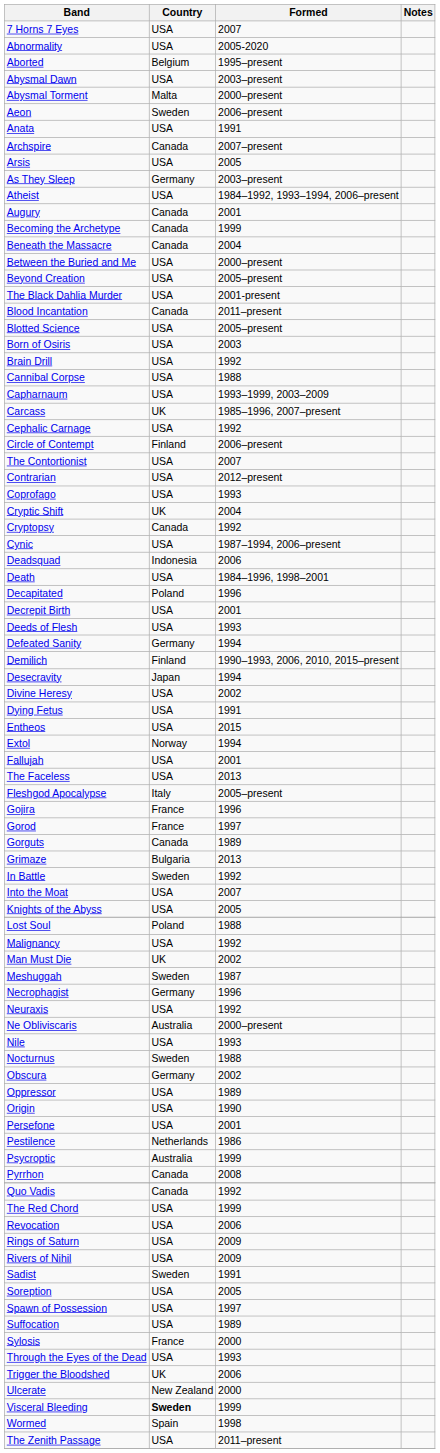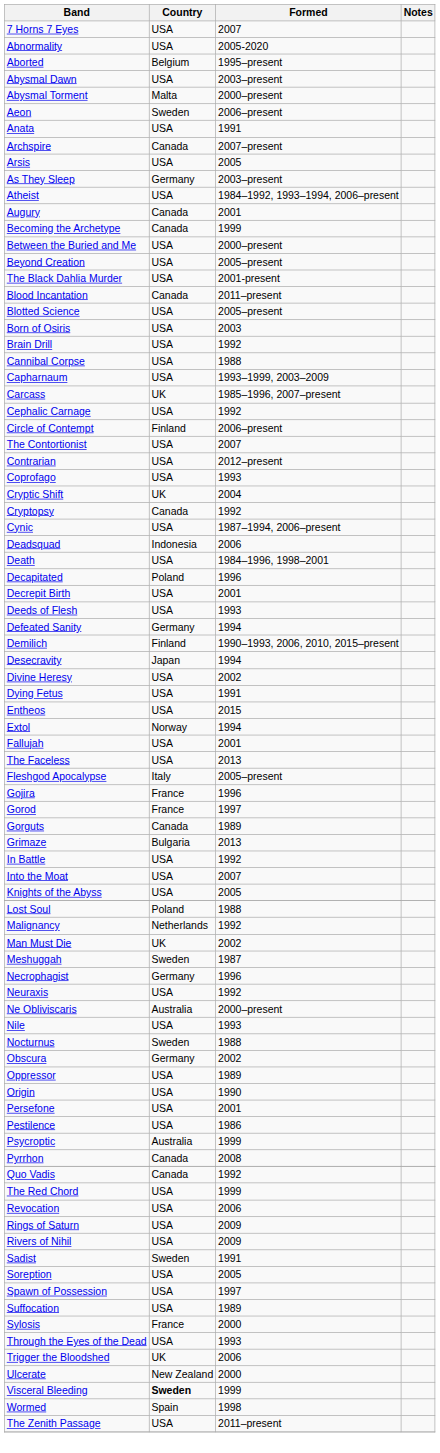 <table class="wikitable sortable" style="font-size: 95%">
 <tr>
 <th>Band</th>
 <th>Country</th>
 <th>Formed</th>
 <th class=unsortable>Notes</th>
 </tr>
 <tr>
 <td><a href='#'>7 Horns 7 Eyes</a></td>
 <td>USA</td>
 <td>2007</td>
 <td></td>
 </tr>
 <tr>
 <td><a href='#'>Abnormality</a></td>
 <td>USA</td>
 <td>2005-2020</td>
 <td></td>
 </tr>
 <tr>
 <td><a href='#'>Aborted</a></td>
 <td>Belgium</td>
 <td>1995–present</td>
 <td></td>
 </tr>
 <tr>
 <td><a href='#'>Abysmal Dawn</a></td>
 <td>USA</td>
 <td>2003–present</td>
 <td></td>
 </tr>
 <tr>
 <td><a href='#'>Abysmal Torment</a></td>
 <td>Malta</td>
 <td>2000–present</td>
 <td></td>
 </tr>
 <tr>
 <td><a href='#'>Aeon</a></td>
 <td>Sweden</td>
 <td>2006–present</td>
 <td></td>
 </tr>
 <tr>
 <td><a href='#'>Anata</a></td>
 <td>USA</td>
 <td>1991</td>
 <td></td>
 </tr>
 <tr>
 <td><a href='#'>Archspire</a></td>
 <td>Canada</td>
 <td>2007–present</td>
 <td></td>
 </tr>
 <tr>
 <td><a href='#'>Arsis</a></td>
 <td>USA</td>
 <td>2005</td>
 <td></td>
 </tr>
 <tr>
 <td><a href='#'>As They Sleep</a></td>
 <td>Germany</td>
 <td>2003–present</td>
 <td></td>
 </tr>
 <tr>
 <td><a href='#'>Atheist</a></td>
 <td>USA</td>
 <td>1984–1992, 1993–1994, 2006–present</td>
 <td></td>
 </tr>
 <tr>
 <td><a href='#'>Augury</a></td>
 <td>Canada</td>
 <td>2001</td>
 <td></td>
 </tr>
 <tr>
 <td><a href='#'>Becoming the Archetype</a></td>
 <td>Canada</td>
 <td>1999</td>
-<td></td>
-</tr>
-<tr>
-<td><a href='#'>Beneath the Massacre</a></td>
-<td>Canada</td>
-<td>2004</td>
 <td></td>
 </tr>
 <tr>
 <td><a href='#'>Between the Buried and Me</a></td>
 <td>USA</td>
 <td>2000–present</td>
 <td></td>
 </tr>
 <tr>
 <td><a href='#'>Beyond Creation</a></td>
 <td>USA</td>
 <td>2005–present</td>
 <td></td>
 </tr>
 <tr>
 <td><a href='#'>The Black Dahlia Murder</a></td>
 <td>USA</td>
 <td>2001-present</td>
 <td></td>
 </tr>
 <tr>
 <td><a href='#'>Blood Incantation</a></td>
 <td>Canada</td>
 <td>2011–present</td>
 <td></td>
 </tr>
 <tr>
 <td><a href='#'>Blotted Science</a></td>
 <td>USA</td>
 <td>2005–present</td>
 <td></td>
 </tr>
 <tr>
 <td><a href='#'>Born of Osiris</a></td>
 <td>USA</td>
 <td>2003</td>
 <td></td>
 </tr>
 <tr>
 <td><a href='#'>Brain Drill</a></td>
 <td>USA</td>
 <td>1992</td>
 <td></td>
 </tr>
 <tr>
 <td><a href='#'>Cannibal Corpse</a></td>
 <td>USA</td>
 <td>1988</td>
 <td></td>
 </tr>
 <tr>
 <td><a href='#'>Capharnaum</a></td>
 <td>USA</td>
 <td>1993–1999, 2003–2009</td>
 <td></td>
 </tr>
 <tr>
 <td><a href='#'>Carcass</a></td>
 <td>UK</td>
 <td>1985–1996, 2007–present</td>
 <td></td>
 </tr>
 <tr>
 <td><a href='#'>Cephalic Carnage</a></td>
 <td>USA</td>
 <td>1992</td>
 <td></td>
 </tr>
 <tr>
 <td><a href='#'>Circle of Contempt</a></td>
 <td>Finland</td>
 <td>2006–present</td>
 <td></td>
 </tr>
 <tr>
 <td><a href='#'>The Contortionist</a></td>
 <td>USA</td>
 <td>2007</td>
 <td></td>
 </tr>
 <tr>
 <td><a href='#'>Contrarian</a></td>
 <td>USA</td>
 <td>2012–present</td>
 <td></td>
 </tr>
 <tr>
 <td><a href='#'>Coprofago</a></td>
 <td>USA</td>
 <td>1993</td>
 <td></td>
 </tr>
 <tr>
 <td><a href='#'>Cryptic Shift</a></td>
 <td>UK</td>
 <td>2004</td>
 <td></td>
 </tr>
 <tr>
 <td><a href='#'>Cryptopsy</a></td>
 <td>Canada</td>
 <td>1992</td>
 <td></td>
 </tr>
 <tr>
 <td><a href='#'>Cynic</a></td>
 <td>USA</td>
 <td>1987–1994, 2006–present</td>
 <td></td>
 </tr>
 <tr>
 <td><a href='#'>Deadsquad</a></td>
 <td>Indonesia</td>
 <td>2006</td>
 <td></td>
 </tr>
 <tr>
 <td><a href='#'>Death</a></td>
 <td>USA</td>
 <td>1984–1996, 1998–2001</td>
 <td></td>
 </tr>
 <tr>
 <td><a href='#'>Decapitated</a></td>
 <td>Poland</td>
 <td>1996</td>
 <td></td>
 </tr>
 <tr>
 <td><a href='#'>Decrepit Birth</a></td>
 <td>USA</td>
 <td>2001</td>
 <td></td>
 </tr>
 <tr>
 <td><a href='#'>Deeds of Flesh</a></td>
 <td>USA</td>
 <td>1993</td>
 <td></td>
 </tr>
 <tr>
 <td><a href='#'>Defeated Sanity</a></td>
 <td>Germany</td>
 <td>1994</td>
 <td></td>
 </tr>
 <tr>
 <td><a href='#'>Demilich</a></td>
 <td>Finland</td>
 <td>1990–1993, 2006, 2010, 2015–present</td>
 <td></td>
 </tr>
 <tr>
 <td><a href='#'>Desecravity</a></td>
 <td>Japan</td>
 <td>1994</td>
 <td></td>
 </tr>
 <tr>
 <td><a href='#'>Divine Heresy</a></td>
 <td>USA</td>
 <td>2002</td>
 <td></td>
 </tr>
 <tr>
 <td><a href='#'>Dying Fetus</a></td>
 <td>USA</td>
 <td>1991</td>
 <td></td>
 </tr>
 <tr>
 <td><a href='#'>Entheos</a></td>
 <td>USA</td>
 <td>2015</td>
 <td></td>
 </tr>
 <tr>
 <td><a href='#'>Extol</a></td>
 <td>Norway</td>
 <td>1994</td>
 <td></td>
 </tr>
 <tr>
 <td><a href='#'>Fallujah</a></td>
 <td>USA</td>
 <td>2001</td>
 <td></td>
 </tr>
 <tr>
 <td><a href='#'>The Faceless</a></td>
 <td>USA</td>
 <td>2013</td>
 <td></td>
 </tr>
 <tr>
 <td><a href='#'>Fleshgod Apocalypse</a></td>
 <td>Italy</td>
 <td>2005–present</td>
 <td></td>
 </tr>
 <tr>
 <td><a href='#'>Gojira</a></td>
 <td>France</td>
 <td>1996</td>
 <td></td>
 </tr>
 <tr>
 <td><a href='#'>Gorod</a></td>
 <td>France</td>
 <td>1997</td>
 <td></td>
 </tr>
 <tr>
 <td><a href='#'>Gorguts</a></td>
 <td>Canada</td>
 <td>1989</td>
 <td></td>
 </tr>
 <tr>
 <td><a href='#'>Grimaze</a></td>
 <td>Bulgaria</td>
 <td>2013</td>
 <td></td>
 </tr>
 <tr>
 <td><a href='#'>In Battle</a></td>
-<td>Sweden</td>
+<td>USA</td>
 <td>1992</td>
 <td></td>
 </tr>
 <tr>
 <td><a href='#'>Into the Moat</a></td>
 <td>USA</td>
 <td>2007</td>
 <td></td>
 </tr>
 <tr>
 <td><a href='#'>Knights of the Abyss</a></td>
 <td>USA</td>
 <td>2005</td>
 <td></td>
 </tr>
 <tr>
 </tr>
 <tr>
 <td><a href='#'>Lost Soul</a></td>
 <td>Poland</td>
 <td>1988</td>
 <td></td>
 </tr>
 <tr>
 <td><a href='#'>Malignancy</a></td>
-<td>USA</td>
+<td>Netherlands</td>
 <td>1992</td>
 <td></td>
 </tr>
 <tr>
 <td><a href='#'>Man Must Die</a></td>
 <td>UK</td>
 <td>2002</td>
 <td></td>
 </tr>
 <tr>
 <td><a href='#'>Meshuggah</a></td>
 <td>Sweden</td>
 <td>1987</td>
 <td></td>
 </tr>
 <tr>
 <td><a href='#'>Necrophagist</a></td>
 <td>Germany</td>
 <td>1996</td>
 <td></td>
 </tr>
 <tr>
 <td><a href='#'>Neuraxis</a></td>
 <td>USA</td>
 <td>1992</td>
 <td></td>
 </tr>
 <tr>
 <td><a href='#'>Ne Obliviscaris</a></td>
 <td>Australia</td>
 <td>2000–present</td>
 <td></td>
 </tr>
 <tr>
 <td><a href='#'>Nile</a></td>
 <td>USA</td>
 <td>1993</td>
 <td></td>
 </tr>
 <tr>
 <td><a href='#'>Nocturnus</a></td>
 <td>Sweden</td>
 <td>1988</td>
 <td></td>
 </tr>
 <tr>
 <td><a href='#'>Obscura</a></td>
 <td>Germany</td>
 <td>2002</td>
 <td></td>
 </tr>
 <tr>
 <td><a href='#'>Oppressor</a></td>
 <td>USA</td>
 <td>1989</td>
 <td></td>
 </tr>
 <tr>
 <td><a href='#'>Origin</a></td>
 <td>USA</td>
 <td>1990</td>
 <td></td>
 </tr>
 <tr>
 <td><a href='#'>Persefone</a></td>
 <td>USA</td>
 <td>2001</td>
 <td></td>
 </tr>
 <tr>
 <td><a href='#'>Pestilence</a></td>
-<td>Netherlands</td>
+<td>USA</td>
 <td>1986</td>
 <td></td>
 </tr>
 <tr>
 <td><a href='#'>Psycroptic</a></td>
 <td>Australia</td>
 <td>1999</td>
 <td></td>
 </tr>
 <tr>
 <td><a href='#'>Pyrrhon</a></td>
 <td>Canada</td>
 <td>2008</td>
 <td></td>
 </tr>
 <tr>
 </tr>
 <tr>
 <td><a href='#'>Quo Vadis</a></td>
 <td>Canada</td>
 <td>1992</td>
 <td></td>
 </tr>
 <tr>
 <td><a href='#'>The Red Chord</a></td>
 <td>USA</td>
 <td>1999</td>
 <td></td>
 </tr>
 <tr>
 <td><a href='#'>Revocation</a></td>
 <td>USA</td>
 <td>2006</td>
 <td></td>
 </tr>
 <tr>
 <td><a href='#'>Rings of Saturn</a></td>
 <td>USA</td>
 <td>2009</td>
 <td></td>
 </tr>
 <tr>
 <td><a href='#'>Rivers of Nihil</a></td>
 <td>USA</td>
 <td>2009</td>
 <td></td>
 </tr>
 <tr>
 <td><a href='#'>Sadist</a></td>
 <td>Sweden</td>
 <td>1991</td>
 <td></td>
 </tr>
 <tr>
 <td><a href='#'>Soreption</a></td>
 <td>USA</td>
 <td>2005</td>
 <td></td>
 </tr>
 <tr>
 <td><a href='#'>Spawn of Possession</a></td>
 <td>USA</td>
 <td>1997</td>
 <td></td>
 </tr>
 <tr>
 <td><a href='#'>Suffocation</a></td>
 <td>USA</td>
 <td>1989</td>
 <td></td>
 </tr>
 <tr>
 <td><a href='#'>Sylosis</a></td>
 <td>France</td>
 <td>2000</td>
 <td></td>
 </tr>
 <tr>
 <td><a href='#'>Through the Eyes of the Dead</a></td>
 <td>USA</td>
 <td>1993</td>
 <td></td>
 </tr>
 <tr>
 <td><a href='#'>Trigger the Bloodshed</a></td>
 <td>UK</td>
 <td>2006</td>
 <td></td>
 </tr>
 <tr>
 <td><a href='#'>Ulcerate</a></td>
 <td>New Zealand</td>
 <td>2000</td>
 <td></td>
 </tr>
 <tr>
 <td><a href='#'>Visceral Bleeding</a></td>
 <td><strong>Sweden</strong></td>
 <td>1999</td>
 <td></td>
 </tr>
 <tr>
 <td><a href='#'>Wormed</a></td>
 <td>Spain</td>
 <td>1998</td>
 <td></td>
 </tr>
 <tr>
 <td><a href='#'>The Zenith Passage</a></td>
 <td>USA</td>
 <td>2011–present</td>
 <td></td>
 </tr>
 <tr>
 </tr>
 </table>
